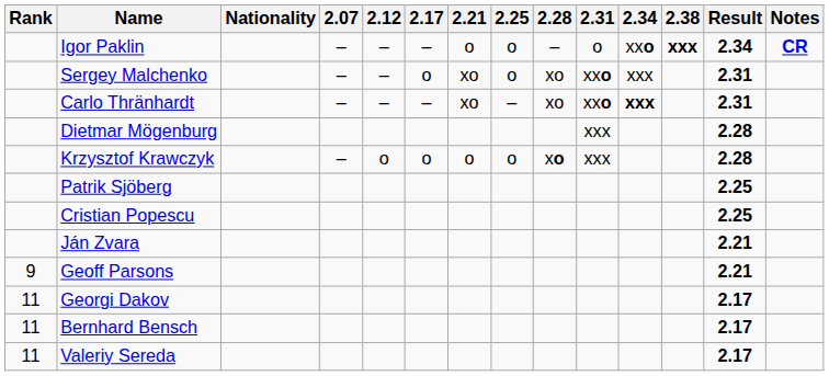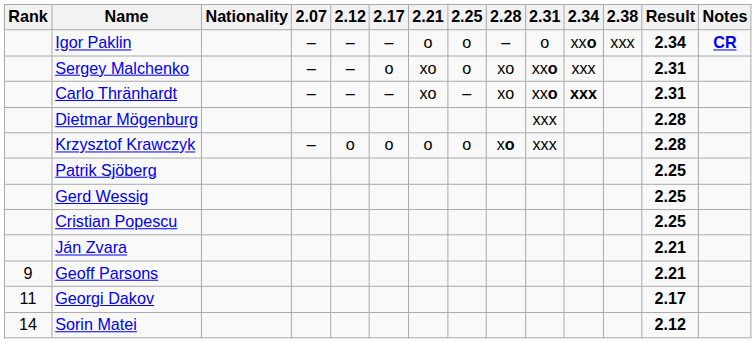 <table class="wikitable sortable" style="text-align:center">
 <tr>
 <th>Rank</th>
 <th>Name</th>
 <th>Nationality</th>
 <th>2.07</th>
 <th>2.12</th>
 <th>2.17</th>
 <th>2.21</th>
 <th>2.25</th>
 <th>2.28</th>
 <th>2.31</th>
 <th>2.34</th>
 <th>2.38</th>
 <th>Result</th>
 <th>Notes</th>
 </tr>
 <tr>
 <td></td>
 <td align=left><a href='#'>Igor Paklin</a></td>
 <td align=left></td>
 <td>–</td>
 <td>–</td>
 <td>–</td>
 <td>o</td>
 <td>o</td>
 <td>–</td>
 <td>o</td>
 <td>xx<strong>o</strong></td>
-<td><strong>xxx</strong></td>
+<td>xxx</td>
 <td><strong>2.34</strong></td>
 <td><strong><a href='#'>CR</a></strong></td>
 </tr>
 <tr>
 <td></td>
 <td align=left><a href='#'>Sergey Malchenko</a></td>
 <td align=left></td>
 <td>–</td>
 <td>–</td>
 <td>o</td>
 <td>xo</td>
 <td>o</td>
 <td>xo</td>
 <td>xx<strong>o</strong></td>
 <td>xxx</td>
 <td></td>
 <td><strong>2.31</strong></td>
 <td></td>
 </tr>
 <tr>
 <td></td>
 <td align=left><a href='#'>Carlo Thränhardt</a></td>
 <td align=left></td>
 <td>–</td>
 <td>–</td>
 <td>–</td>
 <td>xo</td>
 <td>–</td>
 <td>xo</td>
 <td>xx<strong>o</strong></td>
 <td><strong>xxx</strong></td>
 <td></td>
 <td><strong>2.31</strong></td>
 <td></td>
 </tr>
 <tr>
 <td></td>
 <td align=left><a href='#'>Dietmar Mögenburg</a></td>
 <td align=left></td>
 <td></td>
 <td></td>
 <td></td>
 <td></td>
 <td></td>
 <td></td>
 <td>xxx</td>
 <td></td>
 <td></td>
 <td><strong>2.28</strong></td>
 <td></td>
 </tr>
 <tr>
 <td></td>
 <td align=left><a href='#'>Krzysztof Krawczyk</a></td>
 <td align=left></td>
 <td>–</td>
 <td>o</td>
 <td>o</td>
 <td>o</td>
 <td>o</td>
 <td>x<strong>o</strong></td>
 <td>xxx</td>
 <td></td>
 <td></td>
 <td><strong>2.28</strong></td>
 <td></td>
 </tr>
 <tr>
 <td></td>
 <td align=left><a href='#'>Patrik Sjöberg</a></td>
 <td align=left></td>
 <td></td>
 <td></td>
 <td></td>
 <td></td>
 <td></td>
 <td></td>
 <td></td>
 <td></td>
 <td></td>
 <td><strong>2.25</strong></td>
 <td></td>
 </tr>
 <tr>
 <td></td>
+<td align=left><a href='#'>Gerd Wessig</a></td>
+<td align=left></td>
+<td></td>
+<td></td>
+<td></td>
+<td></td>
+<td></td>
+<td></td>
+<td></td>
+<td></td>
+<td></td>
+<td><strong>2.25</strong></td>
+<td></td>
+</tr>
+<tr>
+<td></td>
 <td align=left><a href='#'>Cristian Popescu</a></td>
 <td align=left></td>
 <td></td>
 <td></td>
 <td></td>
 <td></td>
 <td></td>
 <td></td>
 <td></td>
 <td></td>
 <td></td>
 <td><strong>2.25</strong></td>
 <td></td>
 </tr>
 <tr>
 <td></td>
 <td align=left><a href='#'>Ján Zvara</a></td>
 <td align=left></td>
 <td></td>
 <td></td>
 <td></td>
 <td></td>
 <td></td>
 <td></td>
 <td></td>
 <td></td>
 <td></td>
 <td><strong>2.21</strong></td>
 <td></td>
 </tr>
 <tr>
 <td>9</td>
 <td align=left><a href='#'>Geoff Parsons</a></td>
 <td align=left></td>
 <td></td>
 <td></td>
 <td></td>
 <td></td>
 <td></td>
 <td></td>
 <td></td>
 <td></td>
 <td></td>
 <td><strong>2.21</strong></td>
 <td></td>
 </tr>
 <tr>
 <td>11</td>
 <td align=left><a href='#'>Georgi Dakov</a></td>
 <td align=left></td>
 <td></td>
 <td></td>
 <td></td>
 <td></td>
 <td></td>
 <td></td>
 <td></td>
 <td></td>
 <td></td>
 <td><strong>2.17</strong></td>
 <td></td>
 </tr>
 <tr>
-<td>11</td>
-<td align=left><a href='#'>Bernhard Bensch</a></td>
+<td>14</td>
+<td align=left><a href='#'>Sorin Matei</a></td>
 <td align=left></td>
 <td></td>
 <td></td>
 <td></td>
 <td></td>
 <td></td>
 <td></td>
 <td></td>
 <td></td>
 <td></td>
-<td><strong>2.17</strong></td>
-<td></td>
-</tr>
-<tr>
-<td>11</td>
-<td align=left><a href='#'>Valeriy Sereda</a></td>
-<td align=left></td>
-<td></td>
-<td></td>
-<td></td>
-<td></td>
-<td></td>
-<td></td>
-<td></td>
-<td></td>
-<td></td>
-<td><strong>2.17</strong></td>
+<td><strong>2.12</strong></td>
 <td></td>
 </tr>
 </table>
